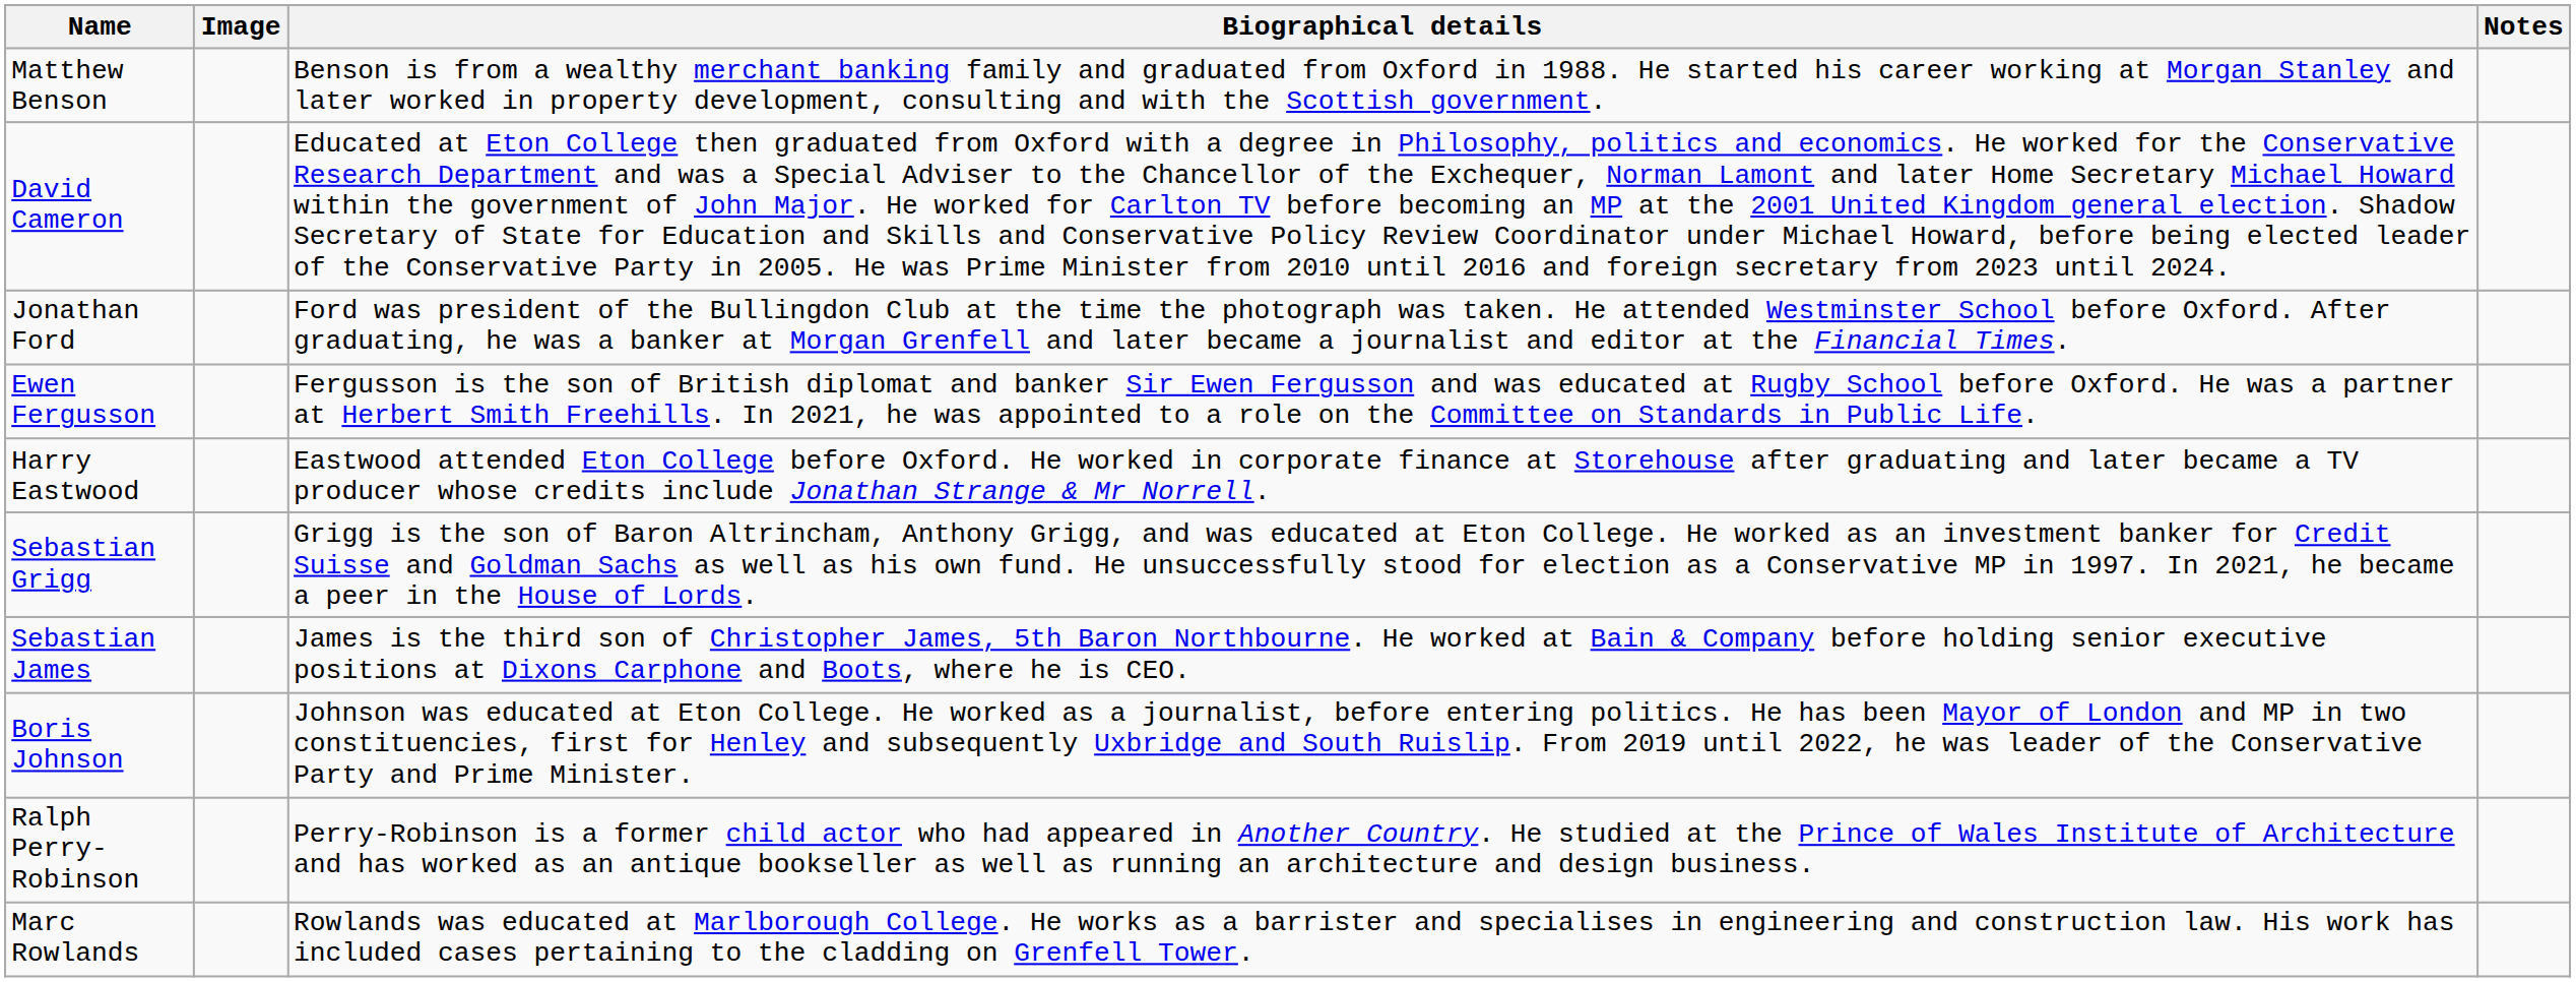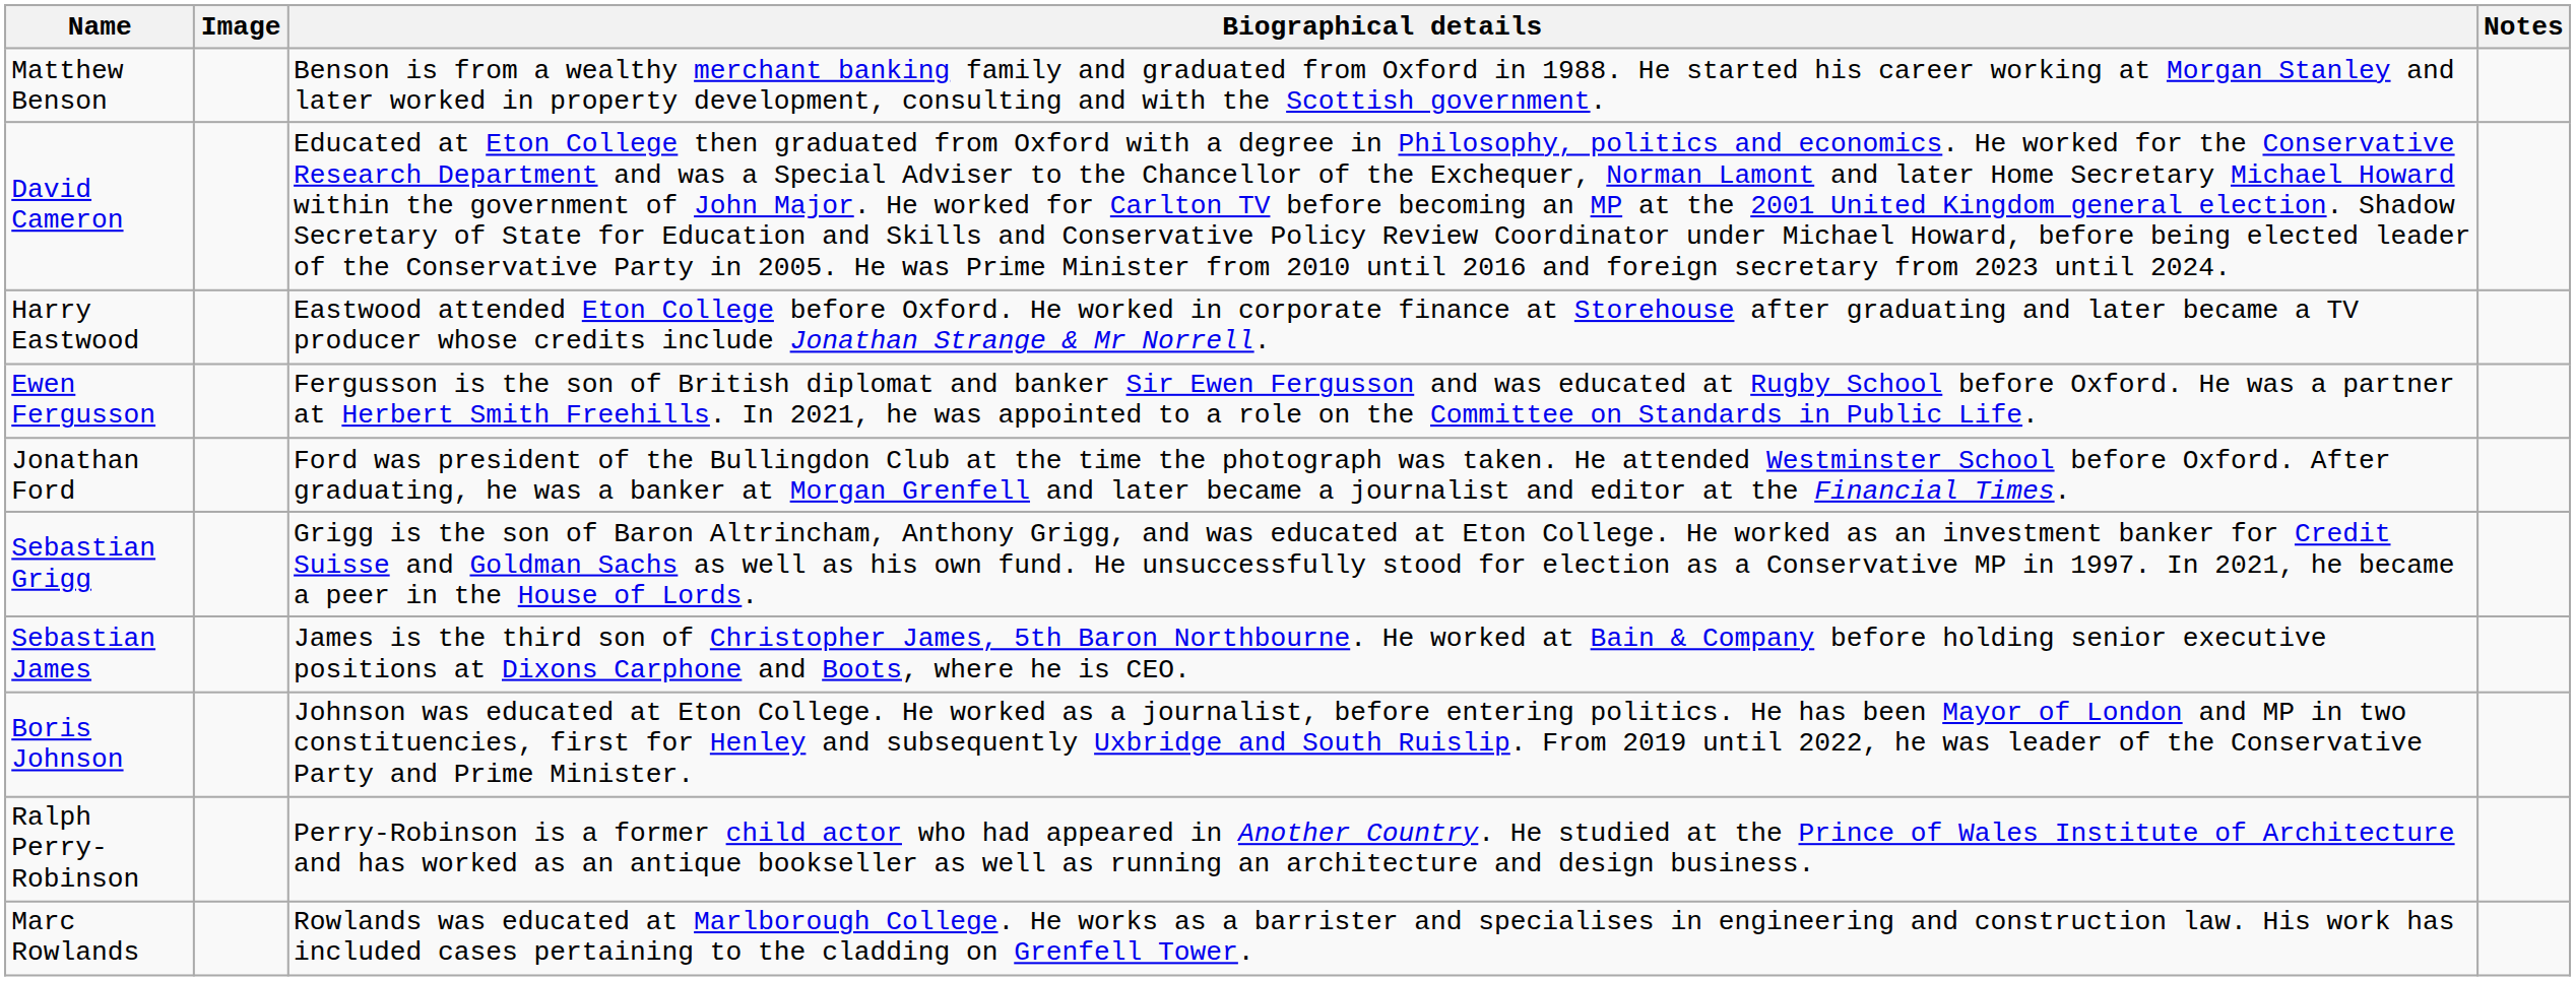 <table class="wikitable">
 <tr>
 <th scope="col">Name</th>
 <th scope="col">Image</th>
 <th scope="col">Biographical details</th>
 <th scope="col">Notes</th>
 </tr>
 <tr>
 <td>Matthew Benson</td>
 <td></td>
 <td>Benson is from a wealthy <a href='#'>merchant banking</a> family and graduated from Oxford in 1988. He started his career working at <a href='#'>Morgan Stanley</a> and later worked in property development, consulting and with the <a href='#'>Scottish government</a>.</td>
 <td></td>
 </tr>
 <tr>
 <td><a href='#'>David Cameron</a></td>
 <td></td>
 <td>Educated at <a href='#'>Eton College</a> then graduated from Oxford with a degree in <a href='#'>Philosophy, politics and economics</a>. He worked for the <a href='#'>Conservative Research Department</a> and was a Special Adviser to the Chancellor of the Exchequer, <a href='#'>Norman Lamont</a> and later Home Secretary <a href='#'>Michael Howard</a> within the government of <a href='#'>John Major</a>. He worked for <a href='#'>Carlton TV</a> before becoming an <a href='#'>MP</a> at the <a href='#'>2001 United Kingdom general election</a>. Shadow Secretary of State for Education and Skills and Conservative Policy Review Coordinator under Michael Howard, before being elected leader of the Conservative Party in 2005. He was Prime Minister from 2010 until 2016 and foreign secretary from 2023 until 2024.</td>
 <td></td>
 </tr>
 <tr>
-<td>Jonathan Ford</td>
+<td>Harry Eastwood</td>
 <td></td>
-<td>Ford was president of the Bullingdon Club at the time the photograph was taken. He attended <a href='#'>Westminster School</a> before Oxford. After graduating, he was a banker at <a href='#'>Morgan Grenfell</a> and later became a journalist and editor at the <em><a href='#'>Financial Times</a></em>.</td>
+<td>Eastwood attended <a href='#'>Eton College</a> before Oxford. He worked in corporate finance at <a href='#'>Storehouse</a> after graduating and later became a TV producer whose credits include <a href='#'><em>Jonathan Strange & Mr Norrell</em></a>.</td>
 <td></td>
 </tr>
 <tr>
 <td><a href='#'>Ewen Fergusson</a></td>
 <td></td>
 <td>Fergusson is the son of British diplomat and banker <a href='#'>Sir Ewen Fergusson</a> and was educated at <a href='#'>Rugby School</a> before Oxford. He was a partner at <a href='#'>Herbert Smith Freehills</a>. In 2021, he was appointed to a role on the <a href='#'>Committee on Standards in Public Life</a>.</td>
 <td></td>
 </tr>
 <tr>
-<td>Harry Eastwood</td>
+<td>Jonathan Ford</td>
 <td></td>
-<td>Eastwood attended <a href='#'>Eton College</a> before Oxford. He worked in corporate finance at <a href='#'>Storehouse</a> after graduating and later became a TV producer whose credits include <a href='#'><em>Jonathan Strange & Mr Norrell</em></a>.</td>
+<td>Ford was president of the Bullingdon Club at the time the photograph was taken. He attended <a href='#'>Westminster School</a> before Oxford. After graduating, he was a banker at <a href='#'>Morgan Grenfell</a> and later became a journalist and editor at the <em><a href='#'>Financial Times</a></em>.</td>
 <td></td>
 </tr>
 <tr>
 <td><a href='#'>Sebastian Grigg</a></td>
 <td></td>
 <td>Grigg is the son of Baron Altrincham, Anthony Grigg, and was educated at Eton College. He worked as an investment banker for <a href='#'>Credit Suisse</a> and <a href='#'>Goldman Sachs</a> as well as his own fund. He unsuccessfully stood for election as a Conservative MP in 1997. In 2021, he became a peer in the <a href='#'>House of Lords</a>.</td>
 <td></td>
 </tr>
 <tr>
 <td><a href='#'>Sebastian James</a></td>
 <td></td>
 <td>James is the third son of <a href='#'>Christopher James, 5th Baron Northbourne</a>. He worked at <a href='#'>Bain & Company</a> before holding senior executive positions at <a href='#'>Dixons Carphone</a> and <a href='#'>Boots</a>, where he is CEO.</td>
 <td></td>
 </tr>
 <tr>
 <td><a href='#'>Boris Johnson</a></td>
 <td></td>
 <td>Johnson was educated at Eton College. He worked as a journalist, before entering politics. He has been <a href='#'>Mayor of London</a> and MP in two constituencies, first for <a href='#'>Henley</a> and subsequently <a href='#'>Uxbridge and South Ruislip</a>. From 2019 until 2022, he was leader of the Conservative Party and Prime Minister.</td>
 <td></td>
 </tr>
 <tr>
 <td>Ralph Perry-Robinson</td>
 <td></td>
 <td>Perry-Robinson is a former <a href='#'>child actor</a> who had appeared in <a href='#'><em>Another Country</em></a>. He studied at the <a href='#'>Prince of Wales Institute of Architecture</a> and has worked as an antique bookseller as well as running an architecture and design business.</td>
 <td></td>
 </tr>
 <tr>
 <td>Marc Rowlands</td>
 <td></td>
 <td>Rowlands was educated at <a href='#'>Marlborough College</a>. He works as a barrister and specialises in engineering and construction law. His work has included cases pertaining to the cladding on <a href='#'>Grenfell Tower</a>.</td>
 <td></td>
 </tr>
 </table>
